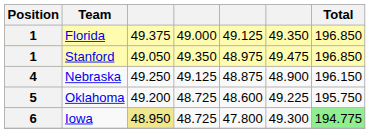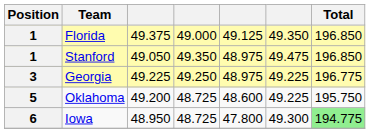 <table class="wikitable sortable" style="text-align:center; font-size:95%">
 <tr>
 <th scope=col>Position</th>
 <th scope=col>Team</th>
 <th scope=col></th>
 <th scope=col></th>
 <th scope=col></th>
 <th scope=col></th>
 <th scope=col>Total</th>
 </tr>
 <tr bgcolor=fffcaf>
 <th scope=row>1</th>
 <td align=left><a href='#'>Florida</a></td>
 <td>49.375</td>
 <td>49.000</td>
 <td>49.125</td>
 <td>49.350</td>
 <td>196.850</td>
 </tr>
 <tr bgcolor=fffcaf>
 <th scope=row>1</th>
 <td align=left><a href='#'>Stanford</a></td>
 <td>49.050</td>
 <td>49.350</td>
 <td>48.975</td>
 <td>49.475</td>
 <td>196.850</td>
 </tr>
-<tr>
-<th scope=row>4</th>
-<td align=left><a href='#'>Nebraska</a></td>
+<tr bgcolor=fffcaf>
+<th scope=row>3</th>
+<td align=left><a href='#'>Georgia</a></td>
+<td>49.225</td>
 <td>49.250</td>
-<td>49.125</td>
-<td>48.875</td>
-<td>48.900</td>
-<td>196.150</td>
+<td>48.975</td>
+<td>49.225</td>
+<td>196.775</td>
 </tr>
 <tr>
 <th scope=row>5</th>
 <td align=left><a href='#'>Oklahoma</a></td>
 <td>49.200</td>
 <td>48.725</td>
 <td>48.600</td>
 <td>49.225</td>
 <td>195.750</td>
 </tr>
 <tr>
 <th scope=row>6</th>
 <td align=left><a href='#'>Iowa</a></td>
-<td style="background: khaki;">48.950</td>
+<td>48.950</td>
 <td>48.725</td>
 <td>47.800</td>
 <td>49.300</td>
 <td style="background: lightgreen;">194.775</td>
 </tr>
 <tr>
 </tr>
 </table>
